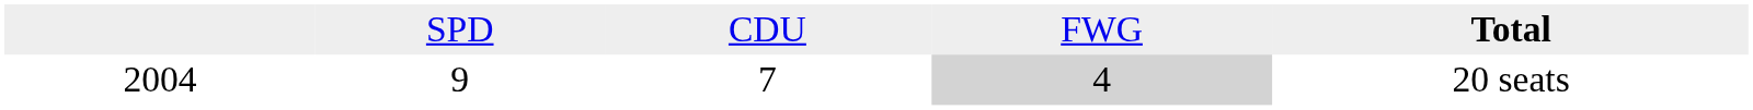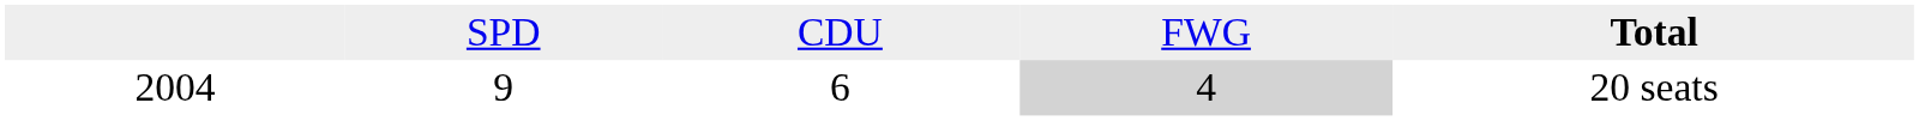 <table border="0" cellpadding="2" cellspacing="0" width="60%">
 <tr bgcolor="#eeeeee" align="center">
 <td></td>
 <td><a href='#'>SPD</a></td>
 <td><a href='#'>CDU</a></td>
 <td><a href='#'>FWG</a></td>
 <td><strong>Total</strong></td>
 </tr>
 <tr align="center">
 <td>2004</td>
 <td>9</td>
-<td>7</td>
+<td>6</td>
 <td style="background: lightgrey;">4</td>
 <td>20 seats</td>
 </tr>
 </table>
